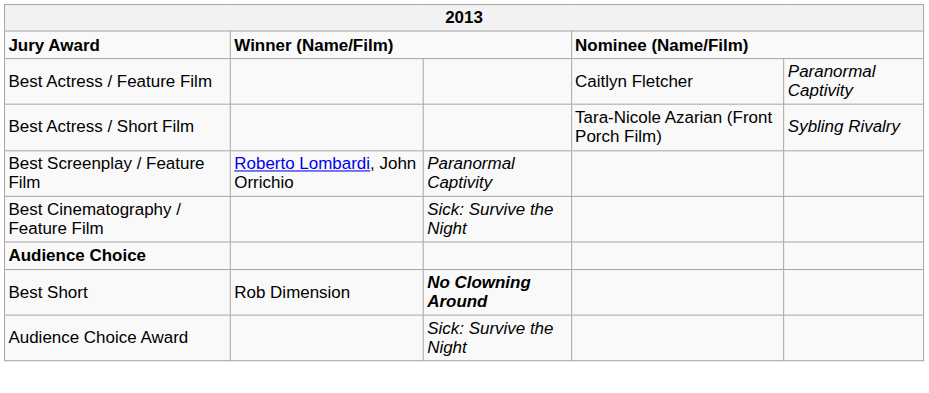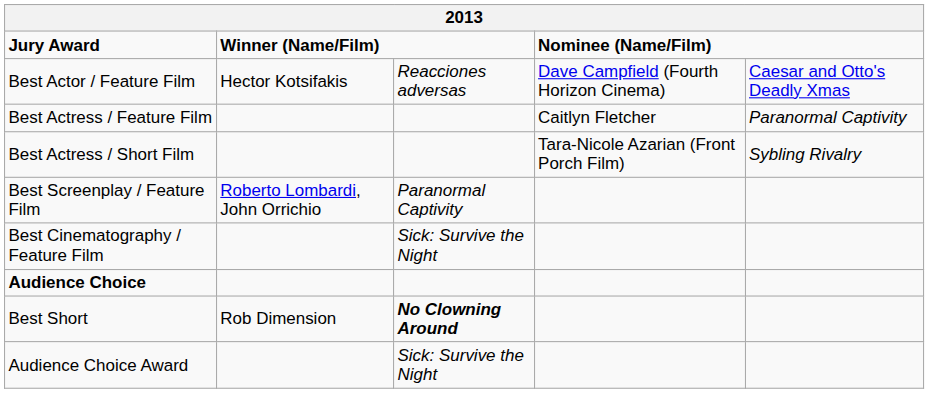 <table class="wikitable">
 <tr>
 <th colspan="5">2013</th>
 </tr>
 <tr>
 <td><strong>Jury Award</strong></td>
 <td colspan="2"><strong>Winner (Name/Film)</strong></td>
 <td colspan="2"><strong>Nominee (Name/Film)</strong></td>
+</tr>
+<tr>
+<td>Best Actor / Feature Film</td>
+<td>Hector Kotsifakis</td>
+<td><em>Reacciones adversas</em></td>
+<td><a href='#'>Dave Campfield</a> (Fourth Horizon Cinema)</td>
+<td><a href='#'>Caesar and Otto's Deadly Xmas</a></td>
 </tr>
 <tr>
 <td>Best Actress / Feature Film</td>
 <td></td>
 <td></td>
 <td>Caitlyn Fletcher</td>
 <td><em>Paranormal Captivity</em></td>
 </tr>
 <tr>
 <td>Best Actress / Short Film</td>
 <td></td>
 <td></td>
 <td>Tara-Nicole Azarian (Front Porch Film)</td>
 <td><em>Sybling Rivalry</em></td>
 </tr>
 <tr>
 <td>Best Screenplay / Feature Film</td>
 <td><a href='#'>Roberto Lombardi</a>, John Orrichio</td>
 <td><em>Paranormal Captivity</em></td>
 <td></td>
 <td></td>
 </tr>
 <tr>
 <td>Best Cinematography / Feature Film</td>
 <td></td>
 <td><em>Sick: Survive the Night</em></td>
 <td></td>
 <td></td>
 </tr>
 <tr>
 <td><strong>Audience Choice</strong></td>
 <td></td>
 <td></td>
 <td></td>
 <td></td>
 </tr>
 <tr>
 <td>Best Short</td>
 <td>Rob Dimension</td>
 <td><strong><em>No Clowning Around</em></strong></td>
 <td></td>
 <td></td>
 </tr>
 <tr>
 <td>Audience Choice Award</td>
 <td></td>
 <td><em>Sick: Survive the Night</em></td>
 <td></td>
 <td></td>
 </tr>
 </table>
